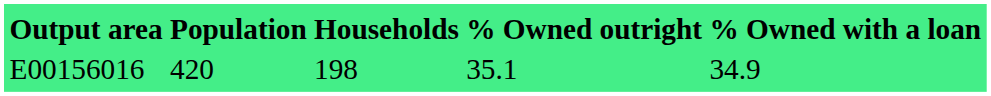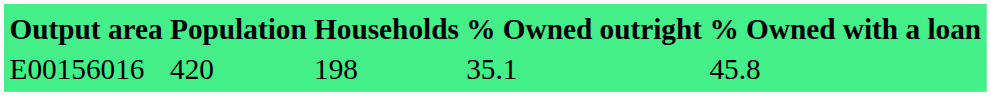 <table style="background:#44EE88">
 <tr>
 </tr>
 <tr>
 <th>Output area</th>
 <th>Population</th>
 <th>Households</th>
 <th>% Owned outright</th>
 <th>% Owned with a loan</th>
 </tr>
 <tr>
 <td>E00156016</td>
 <td>420</td>
 <td>198</td>
 <td>35.1</td>
-<td>34.9</td>
+<td>45.8</td>
 </tr>
 </table>
